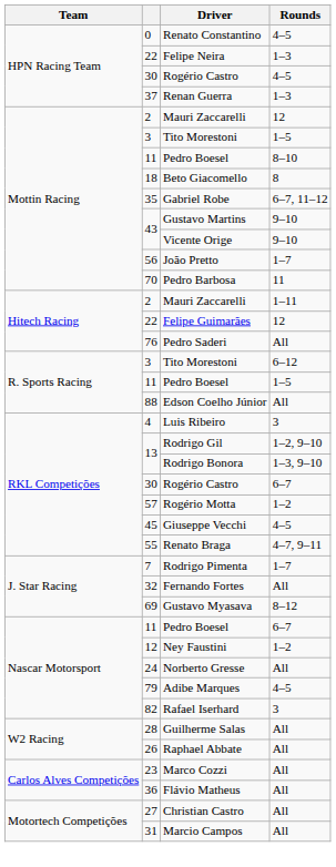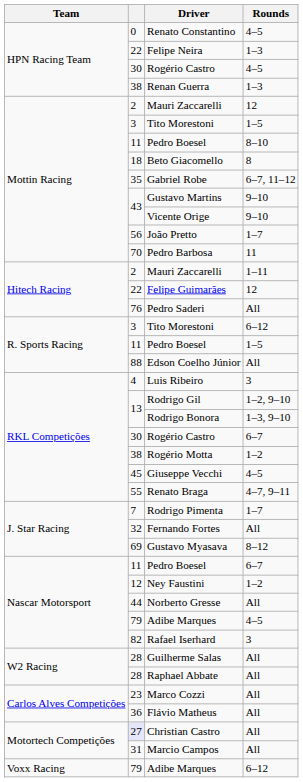 <table class="wikitable" style="font-size: 85%;">
 <tr>
 <th>Team</th>
 <th></th>
 <th>Driver</th>
 <th>Rounds</th>
 </tr>
 <tr>
 <td rowspan=4>HPN Racing Team</td>
 <td>0</td>
 <td>Renato Constantino</td>
 <td>4–5</td>
 </tr>
 <tr>
 <td>22</td>
 <td>Felipe Neira</td>
 <td>1–3</td>
 </tr>
 <tr>
 <td>30</td>
 <td>Rogério Castro</td>
 <td>4–5</td>
 </tr>
 <tr>
-<td>37</td>
+<td>38</td>
 <td>Renan Guerra</td>
 <td>1–3</td>
 </tr>
 <tr>
 <td rowspan=9>Mottin Racing</td>
 <td>2</td>
 <td>Mauri Zaccarelli</td>
 <td>12</td>
 </tr>
 <tr>
 <td>3</td>
 <td>Tito Morestoni</td>
 <td>1–5</td>
 </tr>
 <tr>
 <td>11</td>
 <td>Pedro Boesel</td>
 <td>8–10</td>
 </tr>
 <tr>
 <td>18</td>
 <td>Beto Giacomello</td>
 <td>8</td>
 </tr>
 <tr>
 <td>35</td>
 <td>Gabriel Robe</td>
 <td>6–7, 11–12</td>
 </tr>
 <tr>
 <td rowspan=2>43</td>
 <td>Gustavo Martins</td>
 <td>9–10</td>
 </tr>
 <tr>
 <td>Vicente Orige</td>
 <td>9–10</td>
 </tr>
 <tr>
 <td>56</td>
 <td>João Pretto</td>
 <td>1–7</td>
 </tr>
 <tr>
 <td>70</td>
 <td>Pedro Barbosa</td>
 <td>11</td>
 </tr>
 <tr>
 <td rowspan=3><a href='#'>Hitech Racing</a></td>
 <td>2</td>
 <td>Mauri Zaccarelli</td>
 <td>1–11</td>
 </tr>
 <tr>
 <td>22</td>
 <td><a href='#'>Felipe Guimarães</a></td>
 <td>12</td>
 </tr>
 <tr>
 <td>76</td>
 <td>Pedro Saderi</td>
 <td>All</td>
 </tr>
 <tr>
 <td rowspan=3>R. Sports Racing</td>
 <td>3</td>
 <td>Tito Morestoni</td>
 <td>6–12</td>
 </tr>
 <tr>
 <td>11</td>
 <td>Pedro Boesel</td>
 <td>1–5</td>
 </tr>
 <tr>
 <td>88</td>
 <td>Edson Coelho Júnior</td>
 <td>All</td>
 </tr>
 <tr>
 <td rowspan=7><a href='#'>RKL Competições</a></td>
 <td>4</td>
 <td>Luis Ribeiro</td>
 <td>3</td>
 </tr>
 <tr>
 <td rowspan=2>13</td>
 <td>Rodrigo Gil</td>
 <td>1–2, 9–10</td>
 </tr>
 <tr>
 <td>Rodrigo Bonora</td>
 <td>1–3, 9–10</td>
 </tr>
 <tr>
 <td>30</td>
 <td>Rogério Castro</td>
 <td>6–7</td>
 </tr>
 <tr>
-<td>57</td>
+<td>38</td>
 <td>Rogério Motta</td>
 <td>1–2</td>
 </tr>
 <tr>
 <td>45</td>
 <td>Giuseppe Vecchi</td>
 <td>4–5</td>
 </tr>
 <tr>
 <td>55</td>
 <td>Renato Braga</td>
 <td>4–7, 9–11</td>
 </tr>
 <tr>
 <td rowspan=3>J. Star Racing</td>
 <td>7</td>
 <td>Rodrigo Pimenta</td>
 <td>1–7</td>
 </tr>
 <tr>
 <td>32</td>
 <td>Fernando Fortes</td>
 <td>All</td>
 </tr>
 <tr>
 <td>69</td>
 <td>Gustavo Myasava</td>
 <td>8–12</td>
 </tr>
 <tr>
 <td rowspan=5>Nascar Motorsport</td>
 <td>11</td>
 <td>Pedro Boesel</td>
 <td>6–7</td>
 </tr>
 <tr>
 <td>12</td>
 <td>Ney Faustini</td>
 <td>1–2</td>
 </tr>
 <tr>
-<td>24</td>
+<td>44</td>
 <td>Norberto Gresse</td>
 <td>All</td>
 </tr>
 <tr>
 <td>79</td>
 <td>Adibe Marques</td>
 <td>4–5</td>
 </tr>
 <tr>
 <td>82</td>
 <td>Rafael Iserhard</td>
 <td>3</td>
 </tr>
 <tr>
 <td rowspan=2>W2 Racing</td>
 <td>28</td>
 <td>Guilherme Salas</td>
 <td>All</td>
 </tr>
 <tr>
-<td>26</td>
+<td>28</td>
 <td>Raphael Abbate</td>
 <td>All</td>
 </tr>
 <tr>
 <td rowspan=2><a href='#'>Carlos Alves Competições</a></td>
 <td>23</td>
 <td>Marco Cozzi</td>
 <td>All</td>
 </tr>
 <tr>
 <td>36</td>
 <td>Flávio Matheus</td>
 <td>All</td>
 </tr>
 <tr>
 <td rowspan=2>Motortech Competições</td>
-<td>27</td>
+<td style="background: lavender;">27</td>
 <td>Christian Castro</td>
 <td>All</td>
 </tr>
 <tr>
 <td>31</td>
 <td>Marcio Campos</td>
 <td>All</td>
 </tr>
+<tr>
+<td>Voxx Racing</td>
+<td>79</td>
+<td>Adibe Marques</td>
+<td>6–12</td>
+</tr>
 </table>
